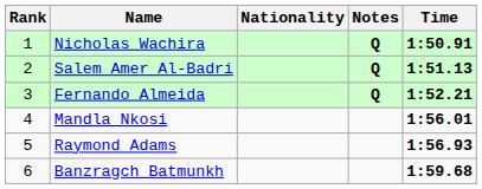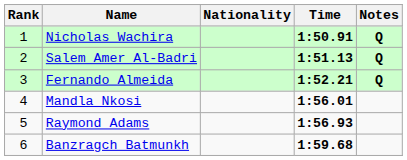 <table class="wikitable sortable" style="text-align:center">
 <tr>
 <th>Rank</th>
 <th>Name</th>
 <th>Nationality</th>
+<th>Time</th>
 <th>Notes</th>
-<th>Time</th>
 </tr>
 <tr bgcolor=ccffcc>
 <td>1</td>
 <td align=left><a href='#'>Nicholas Wachira</a></td>
 <td align=left></td>
+<td><strong>1:50.91</strong></td>
 <td><strong>Q</strong></td>
-<td><strong>1:50.91</strong></td>
 </tr>
 <tr bgcolor=ccffcc>
 <td>2</td>
 <td align=left><a href='#'>Salem Amer Al-Badri</a></td>
 <td align=left></td>
+<td><strong>1:51.13</strong></td>
 <td><strong>Q</strong></td>
-<td><strong>1:51.13</strong></td>
 </tr>
 <tr bgcolor=ccffcc>
 <td>3</td>
 <td align=left><a href='#'>Fernando Almeida</a></td>
 <td align=left></td>
+<td><strong>1:52.21</strong></td>
 <td><strong>Q</strong></td>
-<td><strong>1:52.21</strong></td>
 </tr>
 <tr>
 <td>4</td>
 <td align=left><a href='#'>Mandla Nkosi</a></td>
 <td align=left></td>
+<td><strong>1:56.01</strong></td>
 <td></td>
-<td><strong>1:56.01</strong></td>
 </tr>
 <tr>
 <td>5</td>
 <td align=left><a href='#'>Raymond Adams</a></td>
 <td align=left></td>
+<td><strong>1:56.93</strong></td>
 <td></td>
-<td><strong>1:56.93</strong></td>
 </tr>
 <tr>
 <td>6</td>
 <td align=left><a href='#'>Banzragch Batmunkh</a></td>
 <td align=left></td>
+<td><strong>1:59.68</strong></td>
 <td></td>
-<td><strong>1:59.68</strong></td>
 </tr>
 </table>
